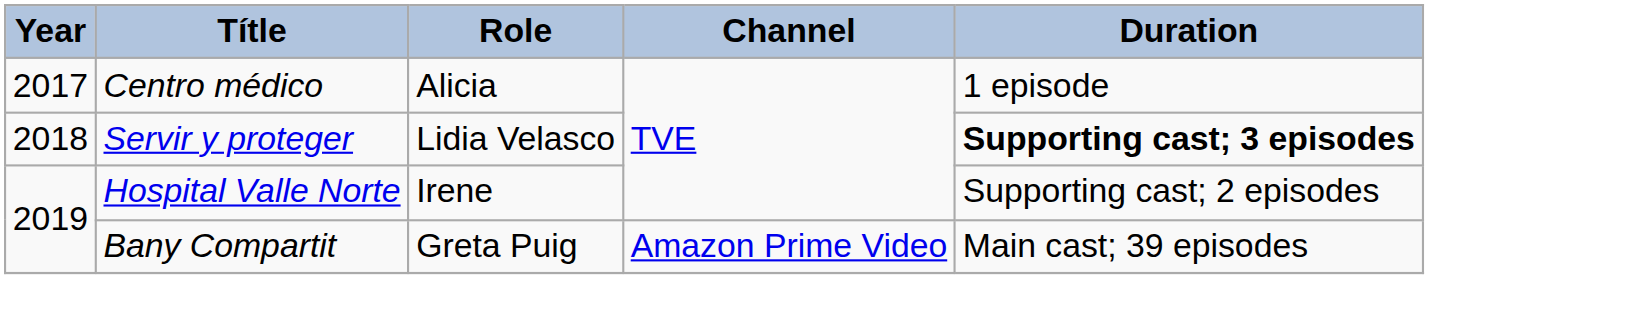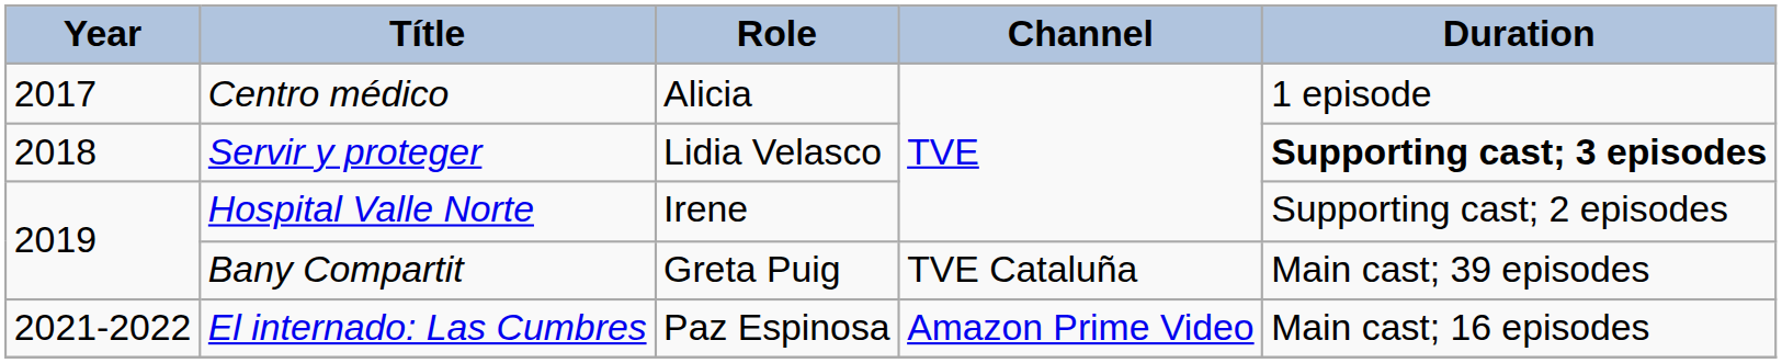 <table class="wikitable">
 <tr>
 <th style="background: #B0C4DE;">Year</th>
 <th style="background: #B0C4DE;">Títle</th>
 <th style="background: #B0C4DE;">Role</th>
 <th style="background: #B0C4DE;">Channel</th>
 <th style="background: #B0C4DE;">Duration</th>
 </tr>
 <tr>
 <td>2017</td>
 <td><em>Centro médico</em></td>
 <td>Alicia</td>
 <td rowspan="3"><a href='#'>TVE</a></td>
 <td>1 episode</td>
 </tr>
 <tr>
 <td>2018</td>
 <td><em><a href='#'>Servir y proteger</a></em></td>
 <td>Lidia Velasco</td>
 <td><strong>Supporting cast; 3 episodes</strong></td>
 </tr>
 <tr>
 <td rowspan="2">2019</td>
 <td><em><a href='#'>Hospital Valle Norte</a></em></td>
 <td>Irene</td>
 <td>Supporting cast; 2 episodes</td>
 </tr>
 <tr>
 <td><em>Bany Compartit</em></td>
 <td>Greta Puig</td>
+<td>TVE Cataluña</td>
+<td>Main cast; 39 episodes</td>
+</tr>
+<tr>
+<td>2021-2022</td>
+<td><em><a href='#'>El internado: Las Cumbres</a></em></td>
+<td>Paz Espinosa</td>
 <td><a href='#'>Amazon Prime Video</a></td>
-<td>Main cast; 39 episodes</td>
+<td>Main cast; 16 episodes</td>
 </tr>
 <tr>
 </tr>
 </table>
